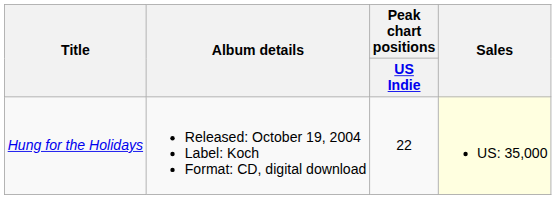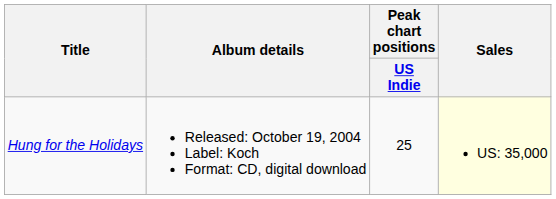 <table class="wikitable">
 <tr>
 <th rowspan="2">Title</th>
 <th rowspan="2">Album details</th>
 <th>Peak chart positions</th>
 <th rowspan="2">Sales</th>
 </tr>
 <tr>
 <th style="width:30px;"><a href='#'>US<br>Indie</a><br></th>
 </tr>
 <tr>
 <td><em><a href='#'>Hung for the Holidays</a></em></td>
 <td><br><ul><li>Released: October 19, 2004</li><li>Label: Koch</li><li>Format: CD, digital download</li></ul></td>
-<td style="text-align:center;">22</td>
+<td style="text-align:center;">25</td>
 <td style="background: lightyellow;"><br><ul><li>US: 35,000</li></ul></td>
 </tr>
 </table>
